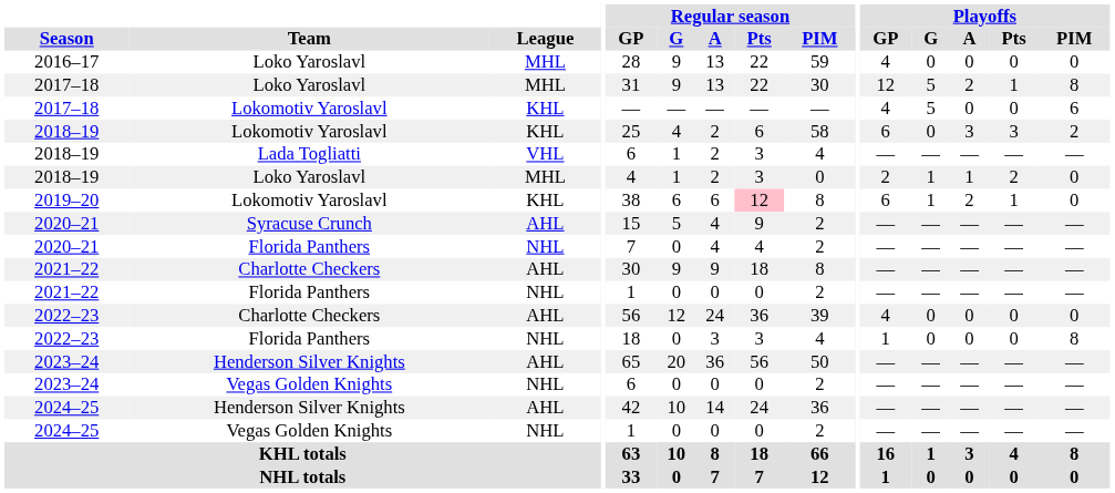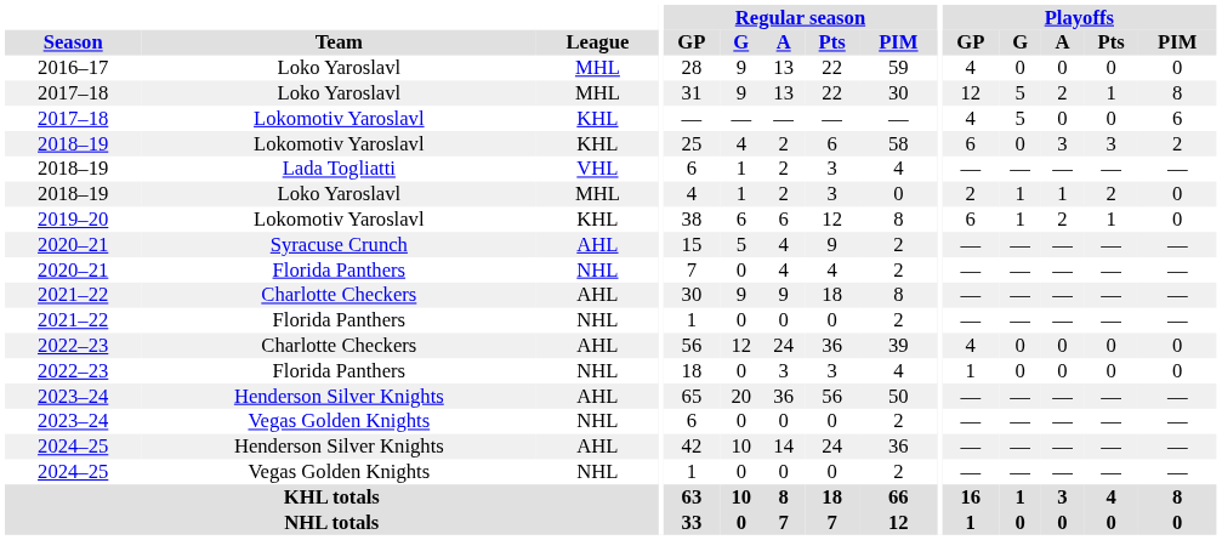 <table border="0" cellpadding="1" cellspacing="0" style="text-align:center; width:60em">
 <tr bgcolor="#e0e0e0">
 <th colspan="3" bgcolor="#ffffff"></th>
 <th rowspan="100" bgcolor="#ffffff"></th>
 <th colspan="5"><a href='#'>Regular season</a></th>
 <th rowspan="100" bgcolor="#ffffff"></th>
 <th colspan="5"><a href='#'>Playoffs</a></th>
 </tr>
 <tr bgcolor="#e0e0e0">
 <th><a href='#'>Season</a></th>
 <th>Team</th>
 <th>League</th>
 <th>GP</th>
 <th><a href='#'>G</a></th>
 <th><a href='#'>A</a></th>
 <th><a href='#'>Pts</a></th>
 <th><a href='#'>PIM</a></th>
 <th>GP</th>
 <th>G</th>
 <th>A</th>
 <th>Pts</th>
 <th>PIM</th>
 </tr>
 <tr>
 <td>2016–17</td>
 <td>Loko Yaroslavl</td>
 <td><a href='#'>MHL</a></td>
 <td>28</td>
 <td>9</td>
 <td>13</td>
 <td>22</td>
 <td>59</td>
 <td>4</td>
 <td>0</td>
 <td>0</td>
 <td>0</td>
 <td>0</td>
 </tr>
 <tr bgcolor="#f0f0f0">
 <td>2017–18</td>
 <td>Loko Yaroslavl</td>
 <td>MHL</td>
 <td>31</td>
 <td>9</td>
 <td>13</td>
 <td>22</td>
 <td>30</td>
 <td>12</td>
 <td>5</td>
 <td>2</td>
 <td>1</td>
 <td>8</td>
 </tr>
 <tr>
 <td><a href='#'>2017–18</a></td>
 <td><a href='#'>Lokomotiv Yaroslavl</a></td>
 <td><a href='#'>KHL</a></td>
 <td>—</td>
 <td>—</td>
 <td>—</td>
 <td>—</td>
 <td>—</td>
 <td>4</td>
 <td>5</td>
 <td>0</td>
 <td>0</td>
 <td>6</td>
 </tr>
 <tr bgcolor="#f0f0f0">
 <td><a href='#'>2018–19</a></td>
 <td>Lokomotiv Yaroslavl</td>
 <td>KHL</td>
 <td>25</td>
 <td>4</td>
 <td>2</td>
 <td>6</td>
 <td>58</td>
 <td>6</td>
 <td>0</td>
 <td>3</td>
 <td>3</td>
 <td>2</td>
 </tr>
 <tr>
 <td>2018–19</td>
 <td><a href='#'>Lada Togliatti</a></td>
 <td><a href='#'>VHL</a></td>
 <td>6</td>
 <td>1</td>
 <td>2</td>
 <td>3</td>
 <td>4</td>
 <td>—</td>
 <td>—</td>
 <td>—</td>
 <td>—</td>
 <td>—</td>
 </tr>
 <tr bgcolor="#f0f0f0">
 <td>2018–19</td>
 <td>Loko Yaroslavl</td>
 <td>MHL</td>
 <td>4</td>
 <td>1</td>
 <td>2</td>
 <td>3</td>
 <td>0</td>
 <td>2</td>
 <td>1</td>
 <td>1</td>
 <td>2</td>
 <td>0</td>
 </tr>
 <tr>
 <td><a href='#'>2019–20</a></td>
 <td>Lokomotiv Yaroslavl</td>
 <td>KHL</td>
 <td>38</td>
 <td>6</td>
 <td>6</td>
-<td style="background: pink;">12</td>
+<td>12</td>
 <td>8</td>
 <td>6</td>
 <td>1</td>
 <td>2</td>
 <td>1</td>
 <td>0</td>
 </tr>
 <tr bgcolor="#f0f0f0">
 <td><a href='#'>2020–21</a></td>
 <td><a href='#'>Syracuse Crunch</a></td>
 <td><a href='#'>AHL</a></td>
 <td>15</td>
 <td>5</td>
 <td>4</td>
 <td>9</td>
 <td>2</td>
 <td>—</td>
 <td>—</td>
 <td>—</td>
 <td>—</td>
 <td>—</td>
 </tr>
 <tr>
 <td><a href='#'>2020–21</a></td>
 <td><a href='#'>Florida Panthers</a></td>
 <td><a href='#'>NHL</a></td>
 <td>7</td>
 <td>0</td>
 <td>4</td>
 <td>4</td>
 <td>2</td>
 <td>—</td>
 <td>—</td>
 <td>—</td>
 <td>—</td>
 <td>—</td>
 </tr>
 <tr bgcolor="#f0f0f0">
 <td><a href='#'>2021–22</a></td>
 <td><a href='#'>Charlotte Checkers</a></td>
 <td>AHL</td>
 <td>30</td>
 <td>9</td>
 <td>9</td>
 <td>18</td>
 <td>8</td>
 <td>—</td>
 <td>—</td>
 <td>—</td>
 <td>—</td>
 <td>—</td>
 </tr>
 <tr>
 <td><a href='#'>2021–22</a></td>
 <td>Florida Panthers</td>
 <td>NHL</td>
 <td>1</td>
 <td>0</td>
 <td>0</td>
 <td>0</td>
 <td>2</td>
 <td>—</td>
 <td>—</td>
 <td>—</td>
 <td>—</td>
 <td>—</td>
 </tr>
 <tr bgcolor="#f0f0f0">
 <td><a href='#'>2022–23</a></td>
 <td>Charlotte Checkers</td>
 <td>AHL</td>
 <td>56</td>
 <td>12</td>
 <td>24</td>
 <td>36</td>
 <td>39</td>
 <td>4</td>
 <td>0</td>
 <td>0</td>
 <td>0</td>
 <td>0</td>
 </tr>
 <tr>
 <td><a href='#'>2022–23</a></td>
 <td>Florida Panthers</td>
 <td>NHL</td>
 <td>18</td>
 <td>0</td>
 <td>3</td>
 <td>3</td>
 <td>4</td>
 <td>1</td>
 <td>0</td>
 <td>0</td>
 <td>0</td>
-<td>8</td>
+<td>0</td>
 </tr>
 <tr bgcolor="#f0f0f0">
 <td><a href='#'>2023–24</a></td>
 <td><a href='#'>Henderson Silver Knights</a></td>
 <td>AHL</td>
 <td>65</td>
 <td>20</td>
 <td>36</td>
 <td>56</td>
 <td>50</td>
 <td>—</td>
 <td>—</td>
 <td>—</td>
 <td>—</td>
 <td>—</td>
 </tr>
 <tr>
 <td><a href='#'>2023–24</a></td>
 <td><a href='#'>Vegas Golden Knights</a></td>
 <td>NHL</td>
 <td>6</td>
 <td>0</td>
 <td>0</td>
 <td>0</td>
 <td>2</td>
 <td>—</td>
 <td>—</td>
 <td>—</td>
 <td>—</td>
 <td>—</td>
 </tr>
 <tr bgcolor="#f0f0f0">
 <td><a href='#'>2024–25</a></td>
 <td>Henderson Silver Knights</td>
 <td>AHL</td>
 <td>42</td>
 <td>10</td>
 <td>14</td>
 <td>24</td>
 <td>36</td>
 <td>—</td>
 <td>—</td>
 <td>—</td>
 <td>—</td>
 <td>—</td>
 </tr>
 <tr>
 <td><a href='#'>2024–25</a></td>
 <td>Vegas Golden Knights</td>
 <td>NHL</td>
 <td>1</td>
 <td>0</td>
 <td>0</td>
 <td>0</td>
 <td>2</td>
 <td>—</td>
 <td>—</td>
 <td>—</td>
 <td>—</td>
 <td>—</td>
 </tr>
 <tr bgcolor="#e0e0e0">
 <th colspan="3">KHL totals</th>
 <th>63</th>
 <th>10</th>
 <th>8</th>
 <th>18</th>
 <th>66</th>
 <th>16</th>
 <th>1</th>
 <th>3</th>
 <th>4</th>
 <th>8</th>
 </tr>
 <tr bgcolor="#e0e0e0">
 <th colspan="3">NHL totals</th>
 <th>33</th>
 <th>0</th>
 <th>7</th>
 <th>7</th>
 <th>12</th>
 <th>1</th>
 <th>0</th>
 <th>0</th>
 <th>0</th>
 <th>0</th>
 </tr>
 </table>
